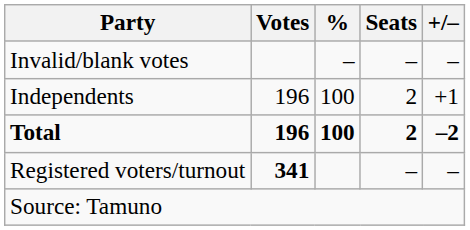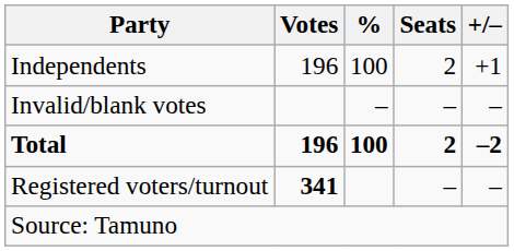 <table class=wikitable style=text-align:right>
 <tr>
 <th>Party</th>
 <th>Votes</th>
 <th>%</th>
 <th>Seats</th>
 <th>+/–</th>
 </tr>
 <tr>
+<td align=left>Independents</td>
+<td>196</td>
+<td>100</td>
+<td>2</td>
+<td>+1</td>
+</tr>
+<tr>
 <td align=left>Invalid/blank votes</td>
 <td></td>
 <td>–</td>
 <td>–</td>
 <td>–</td>
-</tr>
-<tr>
-<td align=left>Independents</td>
-<td>196</td>
-<td>100</td>
-<td>2</td>
-<td>+1</td>
 </tr>
 <tr>
 <td align=left><strong>Total</strong></td>
 <td><strong>196</strong></td>
 <td><strong>100</strong></td>
 <td><strong>2</strong></td>
 <td><strong>–2</strong></td>
 </tr>
 <tr>
 <td align=left>Registered voters/turnout</td>
 <td><strong>341</strong></td>
 <td></td>
 <td>–</td>
 <td>–</td>
 </tr>
 <tr>
 <td align=left colspan=5>Source: Tamuno</td>
 </tr>
 </table>
